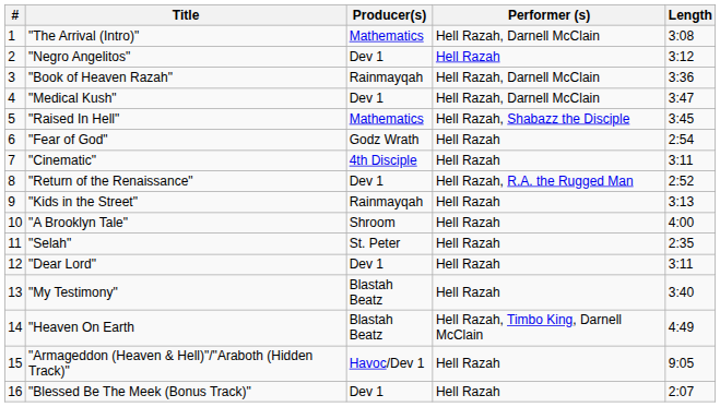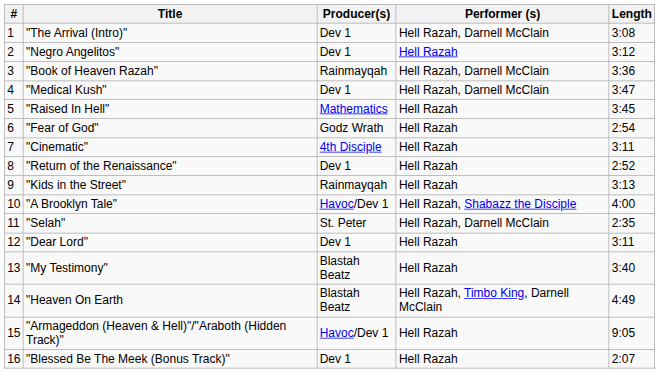 <table class="wikitable">
 <tr>
 <th style="text-align:center;">#</th>
 <th style="text-align:center;">Title</th>
 <th style="text-align:center;">Producer(s)</th>
 <th style="text-align:center;">Performer (s)</th>
 <th style="text-align:center;">Length</th>
 </tr>
 <tr>
 <td>1</td>
 <td>"The Arrival (Intro)"</td>
-<td><a href='#'>Mathematics</a></td>
+<td>Dev 1</td>
 <td>Hell Razah, Darnell McClain</td>
 <td>3:08</td>
 </tr>
 <tr>
 <td>2</td>
 <td>"Negro Angelitos"</td>
 <td>Dev 1</td>
 <td><a href='#'>Hell Razah</a></td>
 <td>3:12</td>
 </tr>
 <tr>
 <td>3</td>
 <td>"Book of Heaven Razah"</td>
 <td>Rainmayqah</td>
 <td>Hell Razah, Darnell McClain</td>
 <td>3:36</td>
 </tr>
 <tr>
 <td>4</td>
 <td>"Medical Kush"</td>
 <td>Dev 1</td>
 <td>Hell Razah, Darnell McClain</td>
 <td>3:47</td>
 </tr>
 <tr>
 <td>5</td>
 <td>"Raised In Hell"</td>
 <td><a href='#'>Mathematics</a></td>
-<td>Hell Razah, <a href='#'>Shabazz the Disciple</a></td>
+<td>Hell Razah</td>
 <td>3:45</td>
 </tr>
 <tr>
 <td>6</td>
 <td>"Fear of God"</td>
 <td>Godz Wrath</td>
 <td>Hell Razah</td>
 <td>2:54</td>
 </tr>
 <tr>
 <td>7</td>
 <td>"Cinematic"</td>
 <td><a href='#'>4th Disciple</a></td>
 <td>Hell Razah</td>
 <td>3:11</td>
 </tr>
 <tr>
 <td>8</td>
 <td>"Return of the Renaissance"</td>
 <td>Dev 1</td>
-<td>Hell Razah, <a href='#'>R.A. the Rugged Man</a></td>
+<td>Hell Razah</td>
 <td>2:52</td>
 </tr>
 <tr>
 <td>9</td>
 <td>"Kids in the Street"</td>
 <td>Rainmayqah</td>
 <td>Hell Razah</td>
 <td>3:13</td>
 </tr>
 <tr>
 <td>10</td>
 <td>"A Brooklyn Tale"</td>
-<td>Shroom</td>
-<td>Hell Razah</td>
+<td><a href='#'>Havoc</a>/Dev 1</td>
+<td>Hell Razah, <a href='#'>Shabazz the Disciple</a></td>
 <td>4:00</td>
 </tr>
 <tr>
 <td>11</td>
 <td>"Selah"</td>
 <td>St. Peter</td>
-<td>Hell Razah</td>
+<td>Hell Razah, Darnell McClain</td>
 <td>2:35</td>
 </tr>
 <tr>
 <td>12</td>
 <td>"Dear Lord"</td>
 <td>Dev 1</td>
 <td>Hell Razah</td>
 <td>3:11</td>
 </tr>
 <tr>
 <td>13</td>
 <td>"My Testimony"</td>
 <td>Blastah Beatz</td>
 <td>Hell Razah</td>
 <td>3:40</td>
 </tr>
 <tr>
 <td>14</td>
 <td>"Heaven On Earth</td>
 <td>Blastah Beatz</td>
 <td>Hell Razah, <a href='#'>Timbo King</a>, Darnell McClain</td>
 <td>4:49</td>
 </tr>
 <tr>
 <td>15</td>
 <td>"Armageddon (Heaven & Hell)"/"Araboth (Hidden Track)"</td>
 <td><a href='#'>Havoc</a>/Dev 1</td>
 <td>Hell Razah</td>
 <td>9:05</td>
 </tr>
 <tr>
 <td>16</td>
 <td>"Blessed Be The Meek (Bonus Track)"</td>
 <td>Dev 1</td>
 <td>Hell Razah</td>
 <td>2:07</td>
 </tr>
 </table>
